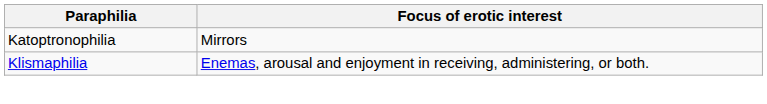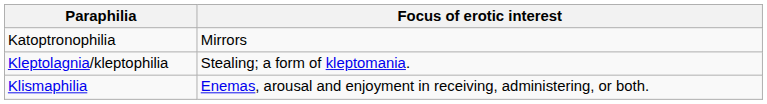 <table class="wikitable sortable" border="1">
 <tr>
 <th width="200px">Paraphilia</th>
 <th width="600px">Focus of erotic interest</th>
 </tr>
 <tr>
 <td>Katoptronophilia</td>
 <td>Mirrors</td>
 </tr>
 <tr>
+<td><a href='#'>Kleptolagnia</a>/kleptophilia</td>
+<td>Stealing; a form of <a href='#'>kleptomania</a>.</td>
+</tr>
+<tr>
 <td><a href='#'>Klismaphilia</a></td>
 <td><a href='#'>Enemas</a>, arousal and enjoyment in receiving, administering, or both.</td>
 </tr>
 </table>
